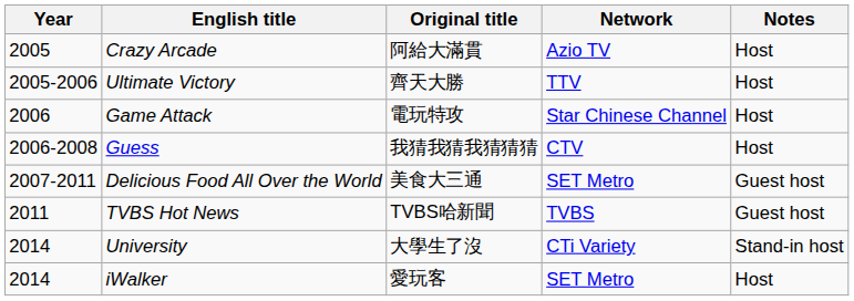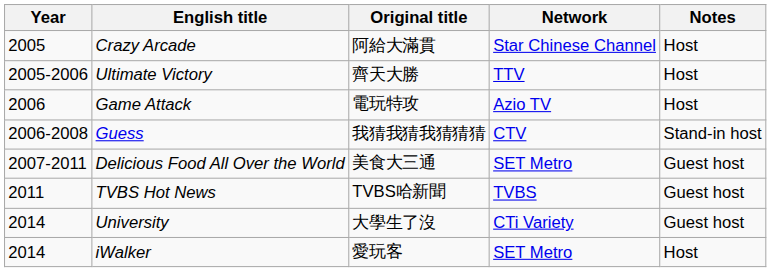 <table class="wikitable sortable">
 <tr>
 <th>Year</th>
 <th>English title</th>
 <th>Original title</th>
 <th>Network</th>
 <th class="unsortable">Notes</th>
 </tr>
 <tr>
 <td>2005</td>
 <td><em>Crazy Arcade</em></td>
 <td>阿給大滿貫</td>
-<td><a href='#'>Azio TV</a></td>
+<td><a href='#'>Star Chinese Channel</a></td>
 <td>Host</td>
 </tr>
 <tr>
 <td>2005-2006</td>
 <td><em>Ultimate Victory</em></td>
 <td>齊天大勝</td>
 <td><a href='#'>TTV</a></td>
 <td>Host</td>
 </tr>
 <tr>
 <td>2006</td>
 <td><em>Game Attack</em></td>
 <td>電玩特攻</td>
-<td><a href='#'>Star Chinese Channel</a></td>
+<td><a href='#'>Azio TV</a></td>
 <td>Host</td>
 </tr>
 <tr>
 <td>2006-2008</td>
 <td><em><a href='#'>Guess</a></em></td>
 <td>我猜我猜我猜猜猜</td>
 <td><a href='#'>CTV</a></td>
-<td>Host</td>
+<td>Stand-in host</td>
 </tr>
 <tr>
 <td>2007-2011</td>
 <td><em>Delicious Food All Over the World</em></td>
 <td>美食大三通</td>
 <td><a href='#'>SET Metro</a></td>
 <td>Guest host</td>
 </tr>
 <tr>
 <td>2011</td>
 <td><em>TVBS Hot News</em></td>
 <td>TVBS哈新聞</td>
 <td><a href='#'>TVBS</a></td>
 <td>Guest host</td>
 </tr>
 <tr>
 <td>2014</td>
 <td><em>University</em></td>
 <td>大學生了沒</td>
 <td><a href='#'>CTi Variety</a></td>
-<td>Stand-in host</td>
+<td>Guest host</td>
 </tr>
 <tr>
 <td>2014</td>
 <td><em>iWalker</em></td>
 <td>愛玩客</td>
 <td><a href='#'>SET Metro</a></td>
 <td>Host</td>
 </tr>
 </table>
